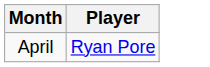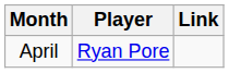 <table class=wikitable>
 <tr>
 <th>Month</th>
 <th>Player</th>
+<th>Link</th>
 </tr>
 <tr>
 <td align=center>April</td>
 <td> <a href='#'>Ryan Pore</a></td>
+<td></td>
 </tr>
 </table>
